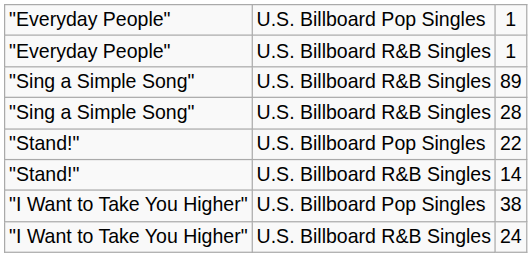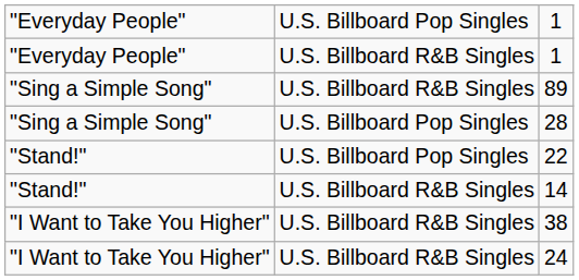 <table class="wikitable" border="1">
 <tr>
 <td>"Everyday People"</td>
 <td align="left">U.S. Billboard Pop Singles</td>
 <td align="center">1</td>
 </tr>
 <tr>
 <td>"Everyday People"</td>
 <td align="left">U.S. Billboard R&B Singles</td>
 <td align="center">1</td>
 </tr>
 <tr>
 <td>"Sing a Simple Song"</td>
 <td align="left">U.S. Billboard R&B Singles</td>
 <td align="center">89</td>
 </tr>
 <tr>
 <td>"Sing a Simple Song"</td>
-<td align="left">U.S. Billboard R&B Singles</td>
+<td align="left">U.S. Billboard Pop Singles</td>
 <td align="center">28</td>
 </tr>
 <tr>
 <td>"Stand!"</td>
 <td align="left">U.S. Billboard Pop Singles</td>
 <td align="center">22</td>
 </tr>
 <tr>
 <td>"Stand!"</td>
 <td align="left">U.S. Billboard R&B Singles</td>
 <td align="center">14</td>
 </tr>
 <tr>
 <td>"I Want to Take You Higher"</td>
-<td align="left">U.S. Billboard Pop Singles</td>
+<td align="left">U.S. Billboard R&B Singles</td>
 <td align="center">38</td>
 </tr>
 <tr>
 <td>"I Want to Take You Higher"</td>
 <td align="left">U.S. Billboard R&B Singles</td>
 <td align="center">24</td>
 </tr>
 </table>
